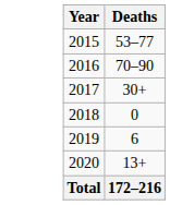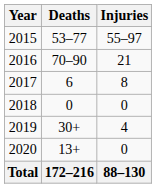 <table class=wikitable align=right style="text-align:center">
 <tr bgcolor="#CCCCCC">
 <th>Year</th>
 <th>Deaths</th>
+<th>Injuries</th>
 </tr>
 <tr>
 <td>2015</td>
 <td>53–77</td>
+<td>55–97</td>
 </tr>
 <tr>
 <td>2016</td>
 <td>70–90</td>
+<td>21</td>
 </tr>
 <tr>
 <td>2017</td>
-<td>30+</td>
+<td>6</td>
+<td>8</td>
 </tr>
 <tr>
 <td>2018</td>
 <td>0</td>
+<td>0</td>
 </tr>
 <tr>
 <td>2019</td>
-<td>6</td>
+<td>30+</td>
+<td>4</td>
 </tr>
 <tr>
 <td>2020</td>
 <td>13+</td>
+<td>0</td>
 </tr>
 <tr>
 <th>Total</th>
 <th>172–216</th>
+<th>88–130</th>
 </tr>
 </table>
